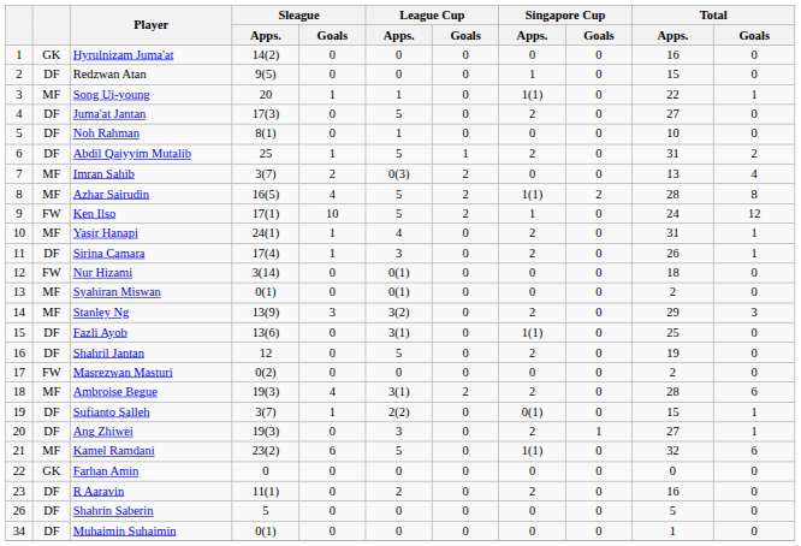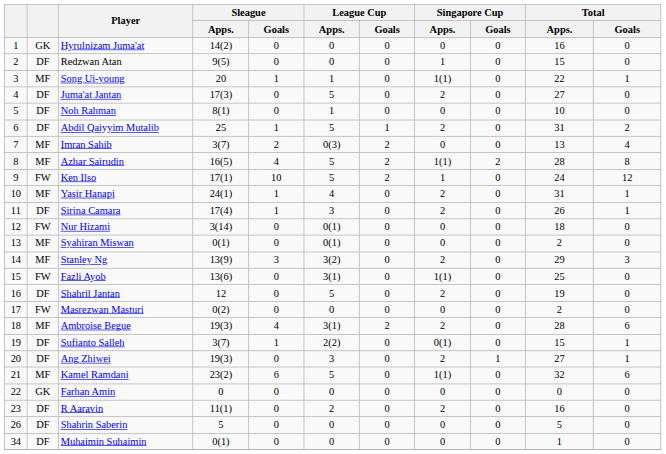 <table class="wikitable" style="text-align:center; font-size:100%; width:80%;">
 <tr>
 <th rowspan=2></th>
 <th rowspan=2></th>
 <th rowspan="2" style="width:200px;">Player</th>
 <th colspan="2" style="width:105px;">Sleague</th>
 <th colspan="2" style="width:105px;">League Cup</th>
 <th colspan="2" style="width:105px;">Singapore Cup</th>
 <th colspan="2" style="width:130px;">Total</th>
 </tr>
 <tr>
 <th>Apps.</th>
 <th>Goals</th>
 <th>Apps.</th>
 <th>Goals</th>
 <th>Apps.</th>
 <th>Goals</th>
 <th>Apps.</th>
 <th>Goals</th>
 </tr>
 <tr>
 <td>1</td>
 <td>GK</td>
 <td align="left"> <a href='#'>Hyrulnizam Juma'at</a></td>
 <td>14(2)</td>
 <td>0</td>
 <td>0</td>
 <td>0</td>
 <td>0</td>
 <td>0</td>
 <td>16</td>
 <td>0</td>
 </tr>
 <tr>
 <td>2</td>
 <td>DF</td>
 <td align="left"> Redzwan Atan</td>
 <td>9(5)</td>
 <td>0</td>
 <td>0</td>
 <td>0</td>
 <td>1</td>
 <td>0</td>
 <td>15</td>
 <td>0</td>
 </tr>
 <tr>
 <td>3</td>
 <td>MF</td>
 <td align="left"> <a href='#'>Song Ui-young</a></td>
 <td>20</td>
 <td>1</td>
 <td>1</td>
 <td>0</td>
 <td>1(1)</td>
 <td>0</td>
 <td>22</td>
 <td>1</td>
 </tr>
 <tr>
 <td>4</td>
 <td>DF</td>
 <td align="left"> <a href='#'>Juma'at Jantan</a></td>
 <td>17(3)</td>
 <td>0</td>
 <td>5</td>
 <td>0</td>
 <td>2</td>
 <td>0</td>
 <td>27</td>
 <td>0</td>
 </tr>
 <tr>
 <td>5</td>
 <td>DF</td>
 <td align="left"> <a href='#'>Noh Rahman</a></td>
 <td>8(1)</td>
 <td>0</td>
 <td>1</td>
 <td>0</td>
 <td>0</td>
 <td>0</td>
 <td>10</td>
 <td>0</td>
 </tr>
 <tr>
 <td>6</td>
 <td>DF</td>
 <td align="left"> <a href='#'>Abdil Qaiyyim Mutalib</a></td>
 <td>25</td>
 <td>1</td>
 <td>5</td>
 <td>1</td>
 <td>2</td>
 <td>0</td>
 <td>31</td>
 <td>2</td>
 </tr>
 <tr>
 <td>7</td>
 <td>MF</td>
 <td align="left"> <a href='#'>Imran Sahib</a></td>
 <td>3(7)</td>
 <td>2</td>
 <td>0(3)</td>
 <td>2</td>
 <td>0</td>
 <td>0</td>
 <td>13</td>
 <td>4</td>
 </tr>
 <tr>
 <td>8</td>
 <td>MF</td>
 <td align="left"> <a href='#'>Azhar Sairudin</a></td>
 <td>16(5)</td>
 <td>4</td>
 <td>5</td>
 <td>2</td>
 <td>1(1)</td>
 <td>2</td>
 <td>28</td>
 <td>8</td>
 </tr>
 <tr>
 <td>9</td>
 <td>FW</td>
 <td align="left"> <a href='#'>Ken Ilso</a></td>
 <td>17(1)</td>
 <td>10</td>
 <td>5</td>
 <td>2</td>
 <td>1</td>
 <td>0</td>
 <td>24</td>
 <td>12</td>
 </tr>
 <tr>
 <td>10</td>
 <td>MF</td>
 <td align="left"> <a href='#'>Yasir Hanapi</a></td>
 <td>24(1)</td>
 <td>1</td>
 <td>4</td>
 <td>0</td>
 <td>2</td>
 <td>0</td>
 <td>31</td>
 <td>1</td>
 </tr>
 <tr>
 <td>11</td>
 <td>DF</td>
 <td align="left"> <a href='#'>Sirina Camara</a></td>
 <td>17(4)</td>
 <td>1</td>
 <td>3</td>
 <td>0</td>
 <td>2</td>
 <td>0</td>
 <td>26</td>
 <td>1</td>
 </tr>
 <tr>
 <td>12</td>
 <td>FW</td>
 <td align="left"> <a href='#'>Nur Hizami</a></td>
 <td>3(14)</td>
 <td>0</td>
 <td>0(1)</td>
 <td>0</td>
 <td>0</td>
 <td>0</td>
 <td>18</td>
 <td>0</td>
 </tr>
 <tr>
 <td>13</td>
 <td>MF</td>
 <td align="left"> <a href='#'>Syahiran Miswan</a></td>
 <td>0(1)</td>
 <td>0</td>
 <td>0(1)</td>
 <td>0</td>
 <td>0</td>
 <td>0</td>
 <td>2</td>
 <td>0</td>
 </tr>
 <tr>
 <td>14</td>
 <td>MF</td>
 <td align="left"> <a href='#'>Stanley Ng</a></td>
 <td>13(9)</td>
 <td>3</td>
 <td>3(2)</td>
 <td>0</td>
 <td>2</td>
 <td>0</td>
 <td>29</td>
 <td>3</td>
 </tr>
 <tr>
 <td>15</td>
-<td>DF</td>
+<td>FW</td>
 <td align="left"> <a href='#'>Fazli Ayob</a></td>
 <td>13(6)</td>
 <td>0</td>
 <td>3(1)</td>
 <td>0</td>
 <td>1(1)</td>
 <td>0</td>
 <td>25</td>
 <td>0</td>
 </tr>
 <tr>
 <td>16</td>
 <td>DF</td>
 <td align="left"> <a href='#'>Shahril Jantan</a></td>
 <td>12</td>
 <td>0</td>
 <td>5</td>
 <td>0</td>
 <td>2</td>
 <td>0</td>
 <td>19</td>
 <td>0</td>
 </tr>
 <tr>
 <td>17</td>
 <td>FW</td>
 <td align="left"> <a href='#'>Masrezwan Masturi</a></td>
 <td>0(2)</td>
 <td>0</td>
 <td>0</td>
 <td>0</td>
 <td>0</td>
 <td>0</td>
 <td>2</td>
 <td>0</td>
 </tr>
 <tr>
 <td>18</td>
 <td>MF</td>
 <td align="left"> <a href='#'>Ambroise Begue</a></td>
 <td>19(3)</td>
 <td>4</td>
 <td>3(1)</td>
 <td>2</td>
 <td>2</td>
 <td>0</td>
 <td>28</td>
 <td>6</td>
 </tr>
 <tr>
 <td>19</td>
 <td>DF</td>
 <td align="left"> <a href='#'>Sufianto Salleh</a></td>
 <td>3(7)</td>
 <td>1</td>
 <td>2(2)</td>
 <td>0</td>
 <td>0(1)</td>
 <td>0</td>
 <td>15</td>
 <td>1</td>
 </tr>
 <tr>
 <td>20</td>
 <td>DF</td>
 <td align="left"> <a href='#'>Ang Zhiwei</a></td>
 <td>19(3)</td>
 <td>0</td>
 <td>3</td>
 <td>0</td>
 <td>2</td>
 <td>1</td>
 <td>27</td>
 <td>1</td>
 </tr>
 <tr>
 <td>21</td>
 <td>MF</td>
 <td align="left"> <a href='#'>Kamel Ramdani</a></td>
 <td>23(2)</td>
 <td>6</td>
 <td>5</td>
 <td>0</td>
 <td>1(1)</td>
 <td>0</td>
 <td>32</td>
 <td>6</td>
 </tr>
 <tr>
 <td>22</td>
 <td>GK</td>
 <td align="left"> <a href='#'>Farhan Amin</a></td>
 <td>0</td>
 <td>0</td>
 <td>0</td>
 <td>0</td>
 <td>0</td>
 <td>0</td>
 <td>0</td>
 <td>0</td>
 </tr>
 <tr>
 <td>23</td>
 <td>DF</td>
 <td align="left"> <a href='#'>R Aaravin</a></td>
 <td>11(1)</td>
 <td>0</td>
 <td>2</td>
 <td>0</td>
 <td>2</td>
 <td>0</td>
 <td>16</td>
 <td>0</td>
 </tr>
 <tr>
 <td>26</td>
 <td>DF</td>
 <td align="left"> <a href='#'>Shahrin Saberin</a></td>
 <td>5</td>
 <td>0</td>
 <td>0</td>
 <td>0</td>
 <td>0</td>
 <td>0</td>
 <td>5</td>
 <td>0</td>
 </tr>
 <tr>
 <td>34</td>
 <td>DF</td>
 <td align="left"> <a href='#'>Muhaimin Suhaimin</a></td>
 <td>0(1)</td>
 <td>0</td>
 <td>0</td>
 <td>0</td>
 <td>0</td>
 <td>0</td>
 <td>1</td>
 <td>0</td>
 </tr>
 <tr>
 </tr>
 </table>
